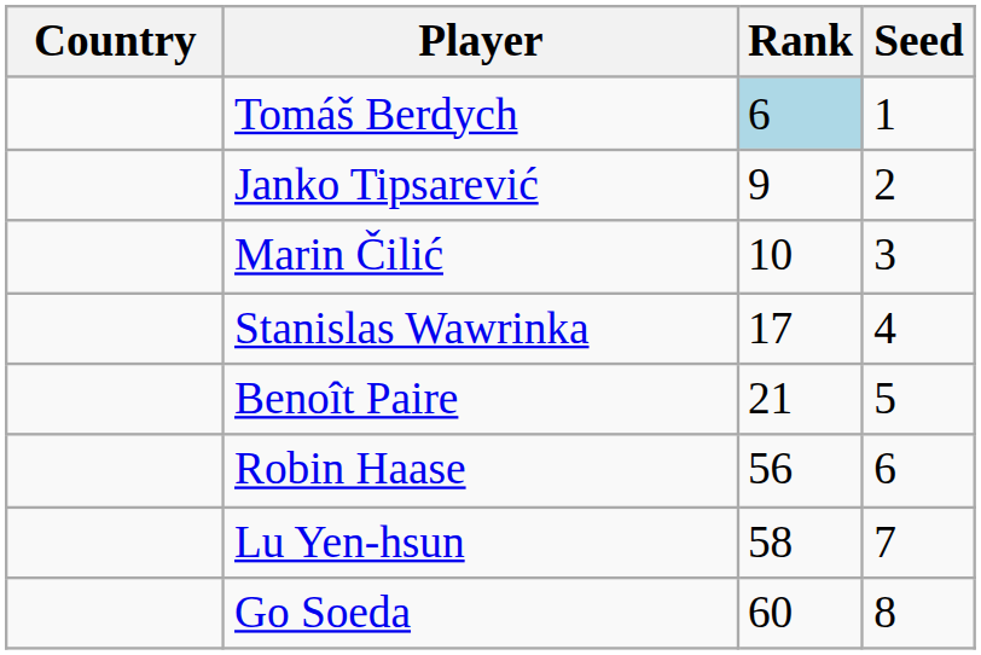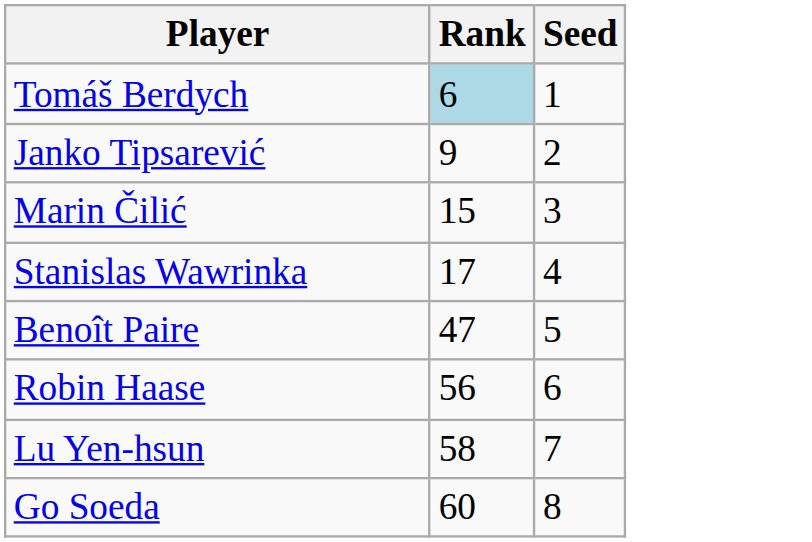 <table class="sortable wikitable">
 <tr>
-<th width=70>Country</th>
 <th width=175>Player</th>
 <th>Rank</th>
 <th>Seed</th>
 </tr>
 <tr>
-<td></td>
 <td><a href='#'>Tomáš Berdych</a></td>
 <td style="background: lightblue;">6</td>
 <td>1</td>
 </tr>
 <tr>
-<td></td>
 <td><a href='#'>Janko Tipsarević</a></td>
 <td>9</td>
 <td>2</td>
 </tr>
 <tr>
-<td></td>
 <td><a href='#'>Marin Čilić</a></td>
-<td>10</td>
+<td>15</td>
 <td>3</td>
 </tr>
 <tr>
-<td></td>
 <td><a href='#'>Stanislas Wawrinka</a></td>
 <td>17</td>
 <td>4</td>
 </tr>
 <tr>
-<td></td>
 <td><a href='#'>Benoît Paire</a></td>
-<td>21</td>
+<td>47</td>
 <td>5</td>
 </tr>
 <tr>
-<td></td>
 <td><a href='#'>Robin Haase</a></td>
 <td>56</td>
 <td>6</td>
 </tr>
 <tr>
-<td></td>
 <td><a href='#'>Lu Yen-hsun</a></td>
 <td>58</td>
 <td>7</td>
 </tr>
 <tr>
-<td></td>
 <td><a href='#'>Go Soeda</a></td>
 <td>60</td>
 <td>8</td>
 </tr>
 </table>
